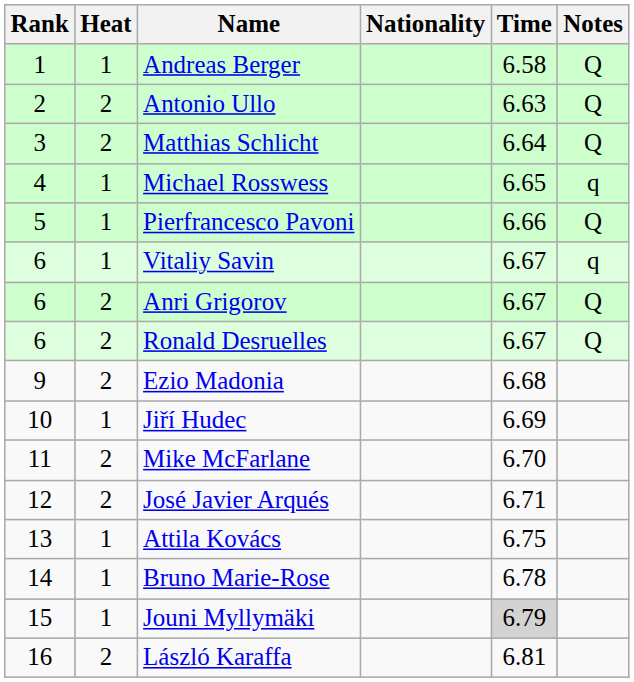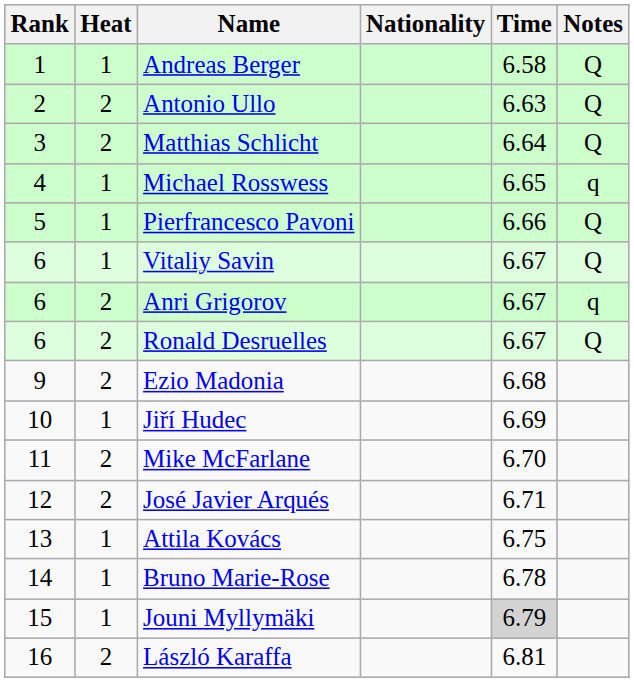 <table class="wikitable sortable" style="text-align:center">
 <tr>
 <th>Rank</th>
 <th>Heat</th>
 <th>Name</th>
 <th>Nationality</th>
 <th>Time</th>
 <th>Notes</th>
 </tr>
 <tr bgcolor=ccffcc>
 <td>1</td>
 <td>1</td>
 <td align="left"><a href='#'>Andreas Berger</a></td>
 <td align=left></td>
 <td>6.58</td>
 <td>Q</td>
 </tr>
 <tr bgcolor=ccffcc>
 <td>2</td>
 <td>2</td>
 <td align="left"><a href='#'>Antonio Ullo</a></td>
 <td align=left></td>
 <td>6.63</td>
 <td>Q</td>
 </tr>
 <tr bgcolor=ccffcc>
 <td>3</td>
 <td>2</td>
 <td align="left"><a href='#'>Matthias Schlicht</a></td>
 <td align=left></td>
 <td>6.64</td>
 <td>Q</td>
 </tr>
 <tr bgcolor=ccffcc>
 <td>4</td>
 <td>1</td>
 <td align="left"><a href='#'>Michael Rosswess</a></td>
 <td align=left></td>
 <td>6.65</td>
 <td>q</td>
 </tr>
 <tr bgcolor=ccffcc>
 <td>5</td>
 <td>1</td>
 <td align="left"><a href='#'>Pierfrancesco Pavoni</a></td>
 <td align=left></td>
 <td>6.66</td>
 <td>Q</td>
 </tr>
 <tr bgcolor=ddffdd>
 <td>6</td>
 <td>1</td>
 <td align="left"><a href='#'>Vitaliy Savin</a></td>
 <td align=left></td>
 <td>6.67</td>
-<td>q</td>
+<td>Q</td>
 </tr>
 <tr bgcolor=ccffcc>
 <td>6</td>
 <td>2</td>
 <td align="left"><a href='#'>Anri Grigorov</a></td>
 <td align=left></td>
 <td>6.67</td>
-<td>Q</td>
+<td>q</td>
 </tr>
 <tr bgcolor=ddffdd>
 <td>6</td>
 <td>2</td>
 <td align="left"><a href='#'>Ronald Desruelles</a></td>
 <td align=left></td>
 <td>6.67</td>
 <td>Q</td>
 </tr>
 <tr>
 <td>9</td>
 <td>2</td>
 <td align="left"><a href='#'>Ezio Madonia</a></td>
 <td align=left></td>
 <td>6.68</td>
 <td></td>
 </tr>
 <tr>
 <td>10</td>
 <td>1</td>
 <td align="left"><a href='#'>Jiří Hudec</a></td>
 <td align=left></td>
 <td>6.69</td>
 <td></td>
 </tr>
 <tr>
 <td>11</td>
 <td>2</td>
 <td align="left"><a href='#'>Mike McFarlane</a></td>
 <td align=left></td>
 <td>6.70</td>
 <td></td>
 </tr>
 <tr>
 <td>12</td>
 <td>2</td>
 <td align="left"><a href='#'>José Javier Arqués</a></td>
 <td align=left></td>
 <td>6.71</td>
 <td></td>
 </tr>
 <tr>
 <td>13</td>
 <td>1</td>
 <td align="left"><a href='#'>Attila Kovács</a></td>
 <td align=left></td>
 <td>6.75</td>
 <td></td>
 </tr>
 <tr>
 <td>14</td>
 <td>1</td>
 <td align="left"><a href='#'>Bruno Marie-Rose</a></td>
 <td align=left></td>
 <td>6.78</td>
 <td></td>
 </tr>
 <tr>
 <td>15</td>
 <td>1</td>
 <td align="left"><a href='#'>Jouni Myllymäki</a></td>
 <td align=left></td>
 <td style="background: lightgrey;">6.79</td>
 <td></td>
 </tr>
 <tr>
 <td>16</td>
 <td>2</td>
 <td align="left"><a href='#'>László Karaffa</a></td>
 <td align=left></td>
 <td>6.81</td>
 <td></td>
 </tr>
 </table>
